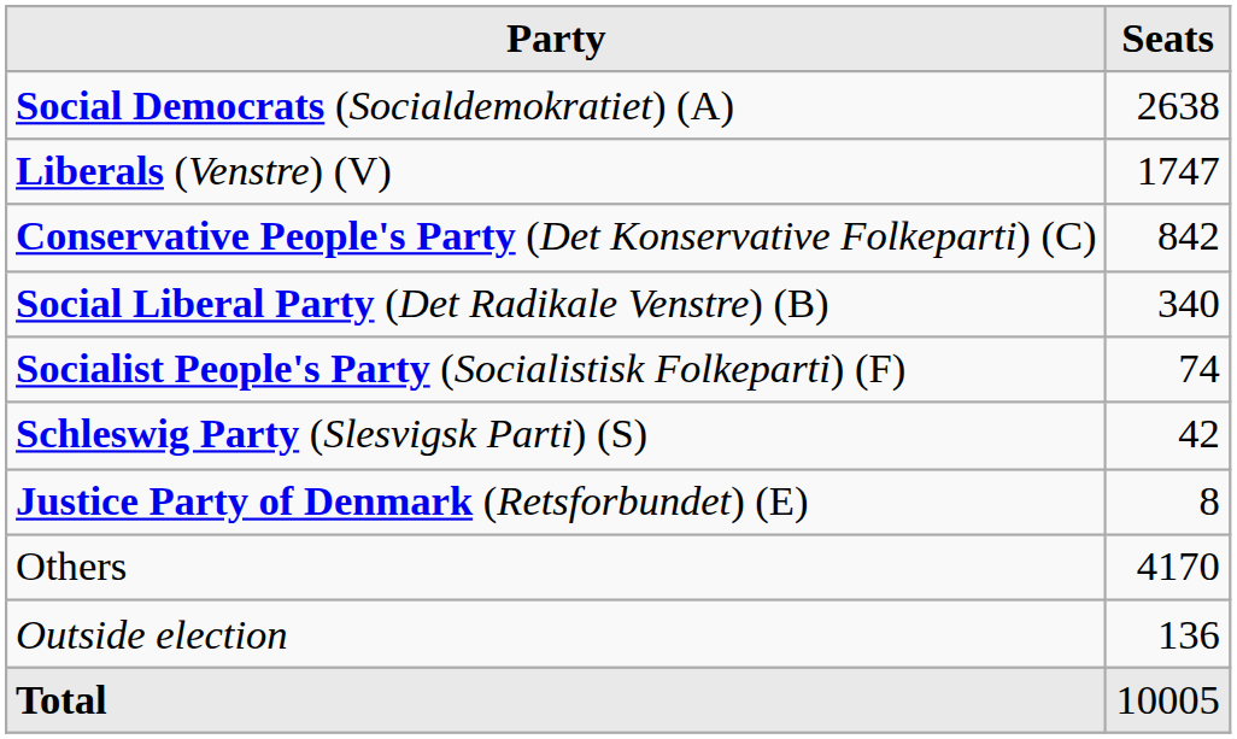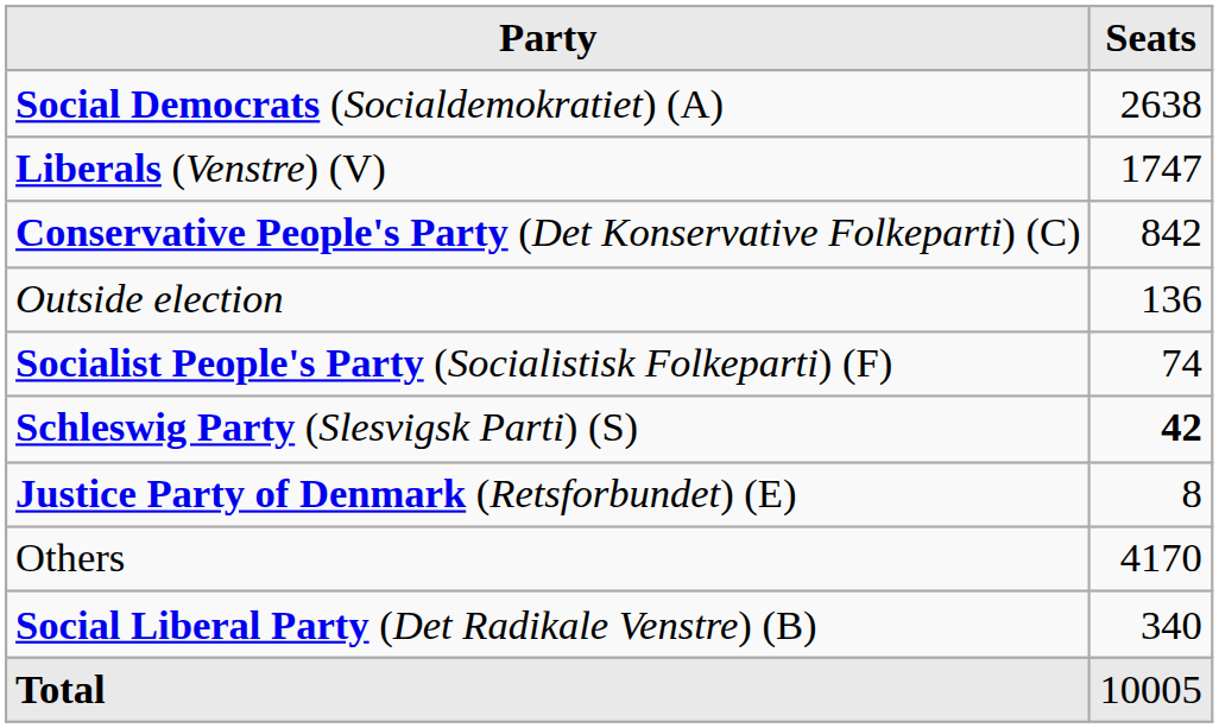 <table class="wikitable">
 <tr>
 <th style="background-color:#E9E9E9">Party</th>
 <th style="background-color:#E9E9E9">Seats</th>
 </tr>
 <tr>
 <td><strong><a href='#'>Social Democrats</a></strong> (<em>Socialdemokratiet</em>) (A)</td>
 <td align="right">2638</td>
 </tr>
 <tr>
 <td><strong><a href='#'>Liberals</a></strong> (<em>Venstre</em>) (V)</td>
 <td align="right">1747</td>
 </tr>
 <tr>
 <td><strong><a href='#'>Conservative People's Party</a></strong> (<em>Det Konservative Folkeparti</em>) (C)</td>
 <td align="right">842</td>
 </tr>
 <tr>
-<td><strong><a href='#'>Social Liberal Party</a></strong> (<em>Det Radikale Venstre</em>) (B)</td>
-<td align="right">340</td>
+<td><em>Outside election</em></td>
+<td align="right">136</td>
 </tr>
 <tr>
 <td><strong><a href='#'>Socialist People's Party</a></strong> (<em>Socialistisk Folkeparti</em>) (F)</td>
 <td align="right">74</td>
 </tr>
 <tr>
 <td><strong><a href='#'>Schleswig Party</a></strong> (<em>Slesvigsk Parti</em>) (S)</td>
-<td align="right">42</td>
+<td align="right"><strong>42</strong></td>
 </tr>
 <tr>
 <td><strong><a href='#'>Justice Party of Denmark</a></strong> (<em>Retsforbundet</em>) (E)</td>
 <td align="right">8</td>
 </tr>
 <tr>
 <td>Others</td>
 <td align="right">4170</td>
 </tr>
 <tr>
-<td><em>Outside election</em></td>
-<td align="right">136</td>
+<td><strong><a href='#'>Social Liberal Party</a></strong> (<em>Det Radikale Venstre</em>) (B)</td>
+<td align="right">340</td>
 </tr>
 <tr>
 <td style="background-color:#E9E9E9"><strong>Total</strong></td>
 <td align="right" style="background-color:#E9E9E9">10005</td>
 </tr>
 </table>
